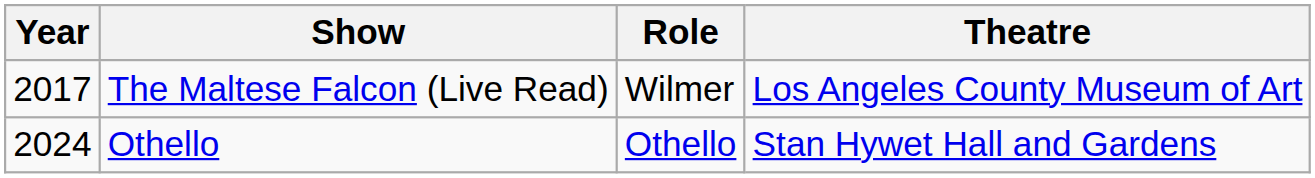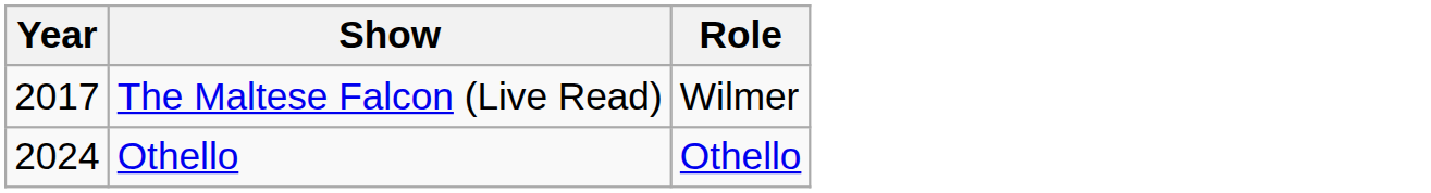 <table class="wikitable unsortable">
 <tr>
 <th>Year</th>
 <th>Show</th>
 <th>Role</th>
-<th>Theatre</th>
 </tr>
 <tr>
 <td>2017</td>
 <td><a href='#'>The Maltese Falcon</a> (Live Read)</td>
 <td>Wilmer</td>
-<td><a href='#'>Los Angeles County Museum of Art</a></td>
 </tr>
 <tr>
 <td>2024</td>
 <td><a href='#'>Othello</a></td>
 <td><a href='#'>Othello</a></td>
-<td><a href='#'>Stan Hywet Hall and Gardens</a></td>
 </tr>
 </table>
